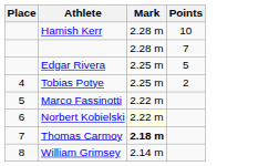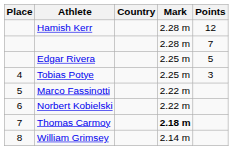 <table class="wikitable">
 <tr>
 <th>Place</th>
 <th>Athlete</th>
+<th>Country</th>
 <th>Mark</th>
 <th>Points</th>
 </tr>
 <tr>
 <td align=center></td>
 <td><a href='#'>Hamish Kerr</a></td>
+<td></td>
 <td>2.28 m</td>
-<td align=center>10</td>
+<td align=center>12</td>
 </tr>
 <tr>
 <td align=center></td>
+<td></td>
 <td></td>
 <td>2.28 m</td>
 <td align=center>7</td>
 </tr>
 <tr>
 <td align=center></td>
 <td><a href='#'>Edgar Rivera</a></td>
+<td></td>
 <td>2.25 m</td>
 <td align=center>5</td>
 </tr>
 <tr>
 <td align=center>4</td>
 <td><a href='#'>Tobias Potye</a></td>
+<td></td>
 <td>2.25 m</td>
-<td align=center>2</td>
+<td align=center>3</td>
 </tr>
 <tr>
 <td align=center>5</td>
 <td><a href='#'>Marco Fassinotti</a></td>
+<td></td>
 <td>2.22 m</td>
 <td align=center></td>
 </tr>
 <tr>
 <td align=center>6</td>
 <td><a href='#'>Norbert Kobielski</a></td>
-<td style="background: lightyellow;">2.22 m</td>
+<td></td>
+<td>2.22 m</td>
 <td align=center></td>
 </tr>
 <tr>
 <td align=center>7</td>
 <td><a href='#'>Thomas Carmoy</a></td>
+<td></td>
 <td><strong>2.18 m</strong></td>
 <td align=center></td>
 </tr>
 <tr>
 <td align=center>8</td>
 <td><a href='#'>William Grimsey</a></td>
+<td></td>
 <td>2.14 m</td>
 <td align=center></td>
 </tr>
 </table>
